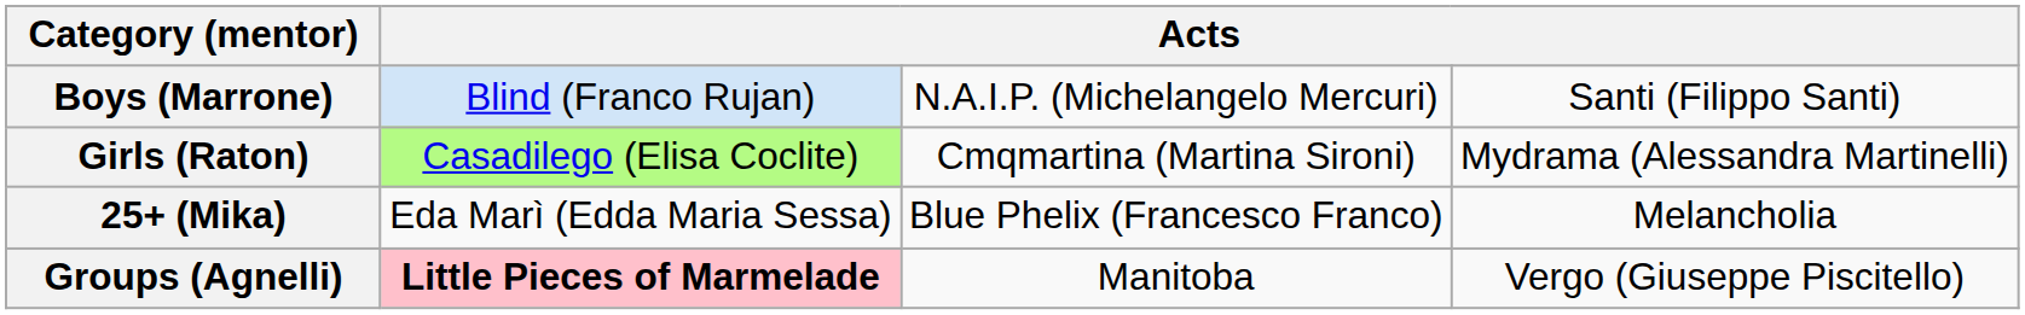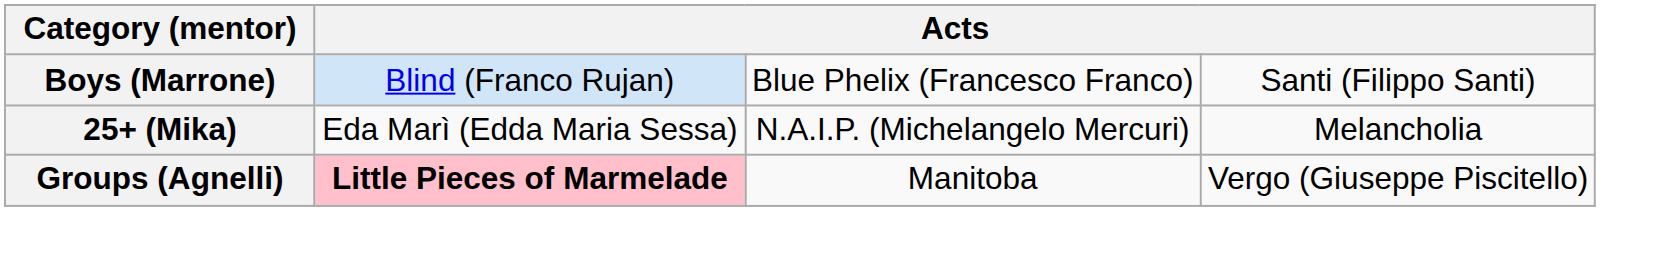 <table class="wikitable" style="text-align:center">
 <tr>
 <th spope="col" width="150">Category (mentor)</th>
 <th scope="col" colspan="3" width="450">Acts</th>
 </tr>
 <tr>
 <th scope="row">Boys (Marrone)</th>
 <td style="background:#D1E5F8;"><a href='#'>Blind</a> (Franco Rujan)</td>
-<td>N.A.I.P. (Michelangelo Mercuri)</td>
+<td>Blue Phelix (Francesco Franco)</td>
 <td>Santi (Filippo Santi)</td>
-</tr>
-<tr>
-<th scope="col">Girls (Raton)</th>
-<td style="background:#B4FB84;"><a href='#'>Casadilego</a> (Elisa Coclite)</td>
-<td>Cmqmartina (Martina Sironi)</td>
-<td>Mydrama (Alessandra Martinelli)</td>
 </tr>
 <tr>
 <th scope="col">25+ (Mika)</th>
 <td>Eda Marì (Edda Maria Sessa)</td>
-<td>Blue Phelix (Francesco Franco)</td>
+<td>N.A.I.P. (Michelangelo Mercuri)</td>
 <td>Melancholia</td>
 </tr>
 <tr>
 <th scope="col">Groups (Agnelli)</th>
 <td style="background:pink;"><strong>Little Pieces of Marmelade</strong></td>
 <td>Manitoba</td>
 <td>Vergo (Giuseppe Piscitello)</td>
 </tr>
 </table>
